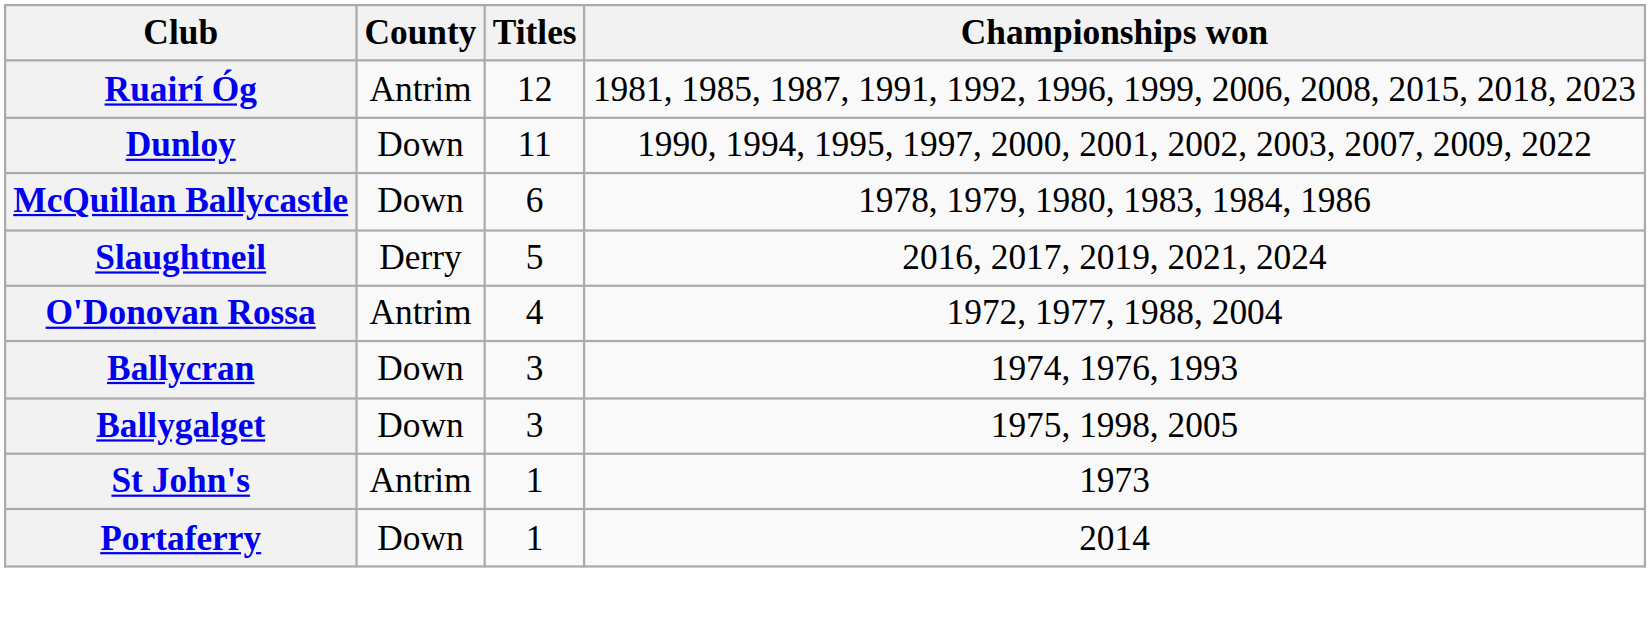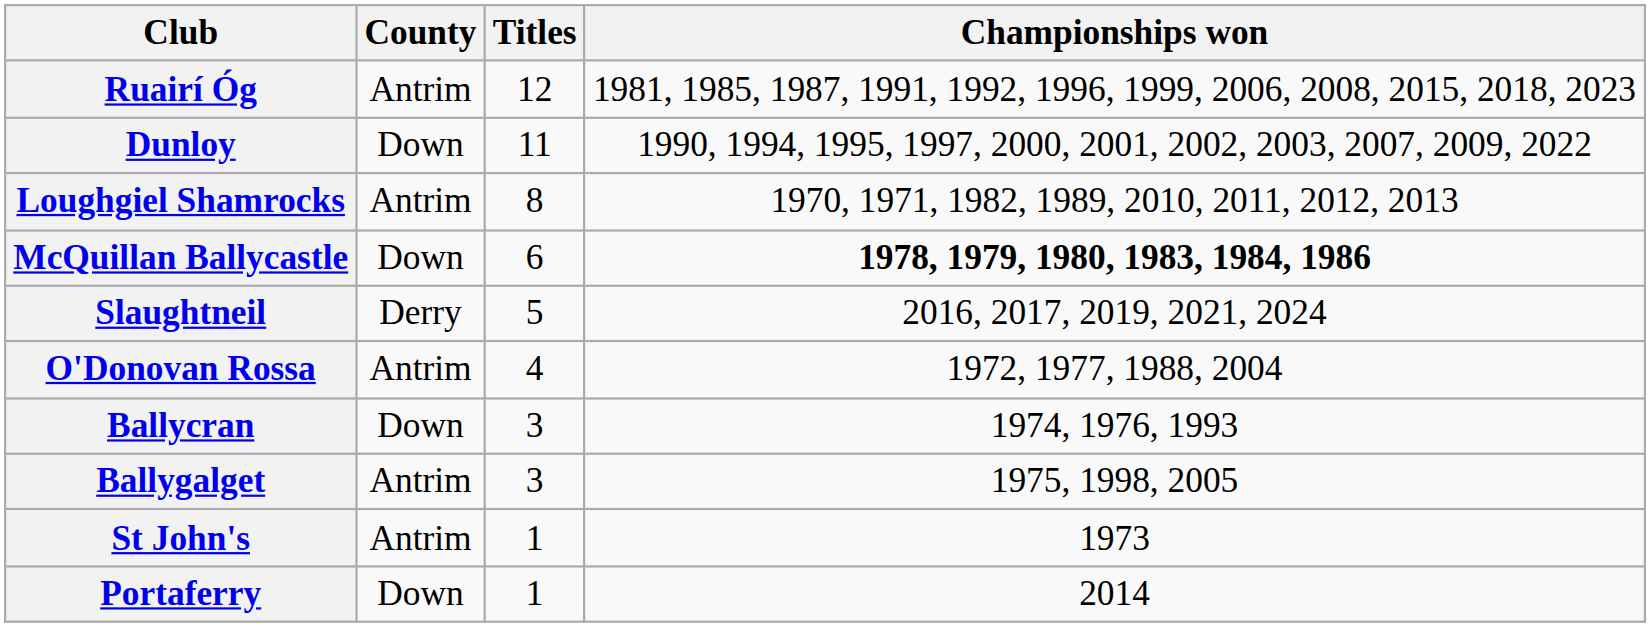 <table class="wikitable plainrowheaders">
 <tr>
 <th>Club</th>
 <th>County</th>
 <th>Titles</th>
 <th>Championships won</th>
 </tr>
 <tr align="center">
 <th scope="row"> <a href='#'>Ruairí Óg</a></th>
 <td>Antrim</td>
 <td align="center">12</td>
 <td>1981, 1985, 1987, 1991, 1992, 1996, 1999, 2006, 2008, 2015, 2018, 2023</td>
 </tr>
 <tr align="center">
 <th scope="row"> <a href='#'>Dunloy</a></th>
 <td>Down</td>
 <td align="center">11</td>
 <td>1990, 1994, 1995, 1997, 2000, 2001, 2002, 2003, 2007, 2009, 2022</td>
 </tr>
 <tr align="center">
+<th scope="row"> <a href='#'>Loughgiel Shamrocks</a></th>
+<td>Antrim</td>
+<td align="center">8</td>
+<td>1970, 1971, 1982, 1989, 2010, 2011, 2012, 2013</td>
+</tr>
+<tr align="center">
 <th scope="row"> <a href='#'>McQuillan Ballycastle</a></th>
 <td>Down</td>
 <td align="center">6</td>
-<td>1978, 1979, 1980, 1983, 1984, 1986</td>
+<td><strong>1978, 1979, 1980, 1983, 1984, 1986</strong></td>
 </tr>
 <tr align="center">
 <th scope="row"> <a href='#'>Slaughtneil</a></th>
 <td>Derry</td>
 <td align="center">5</td>
 <td>2016, 2017, 2019, 2021, 2024</td>
 </tr>
 <tr align="center">
 <th scope="row"> <a href='#'>O'Donovan Rossa</a></th>
 <td>Antrim</td>
 <td align="center">4</td>
 <td>1972, 1977, 1988, 2004</td>
 </tr>
 <tr align="center">
 <th scope="row"> <a href='#'>Ballycran</a></th>
 <td>Down</td>
 <td align="center">3</td>
 <td>1974, 1976, 1993</td>
 </tr>
 <tr align="center">
 <th scope="row"> <a href='#'>Ballygalget</a></th>
-<td>Down</td>
+<td>Antrim</td>
 <td align="center">3</td>
 <td>1975, 1998, 2005</td>
 </tr>
 <tr align="center">
 <th scope="row"> <a href='#'>St John's</a></th>
 <td>Antrim</td>
 <td align="center">1</td>
 <td>1973</td>
 </tr>
 <tr align="center">
 <th scope="row"> <a href='#'>Portaferry</a></th>
 <td>Down</td>
 <td align="center">1</td>
 <td>2014</td>
 </tr>
 </table>
